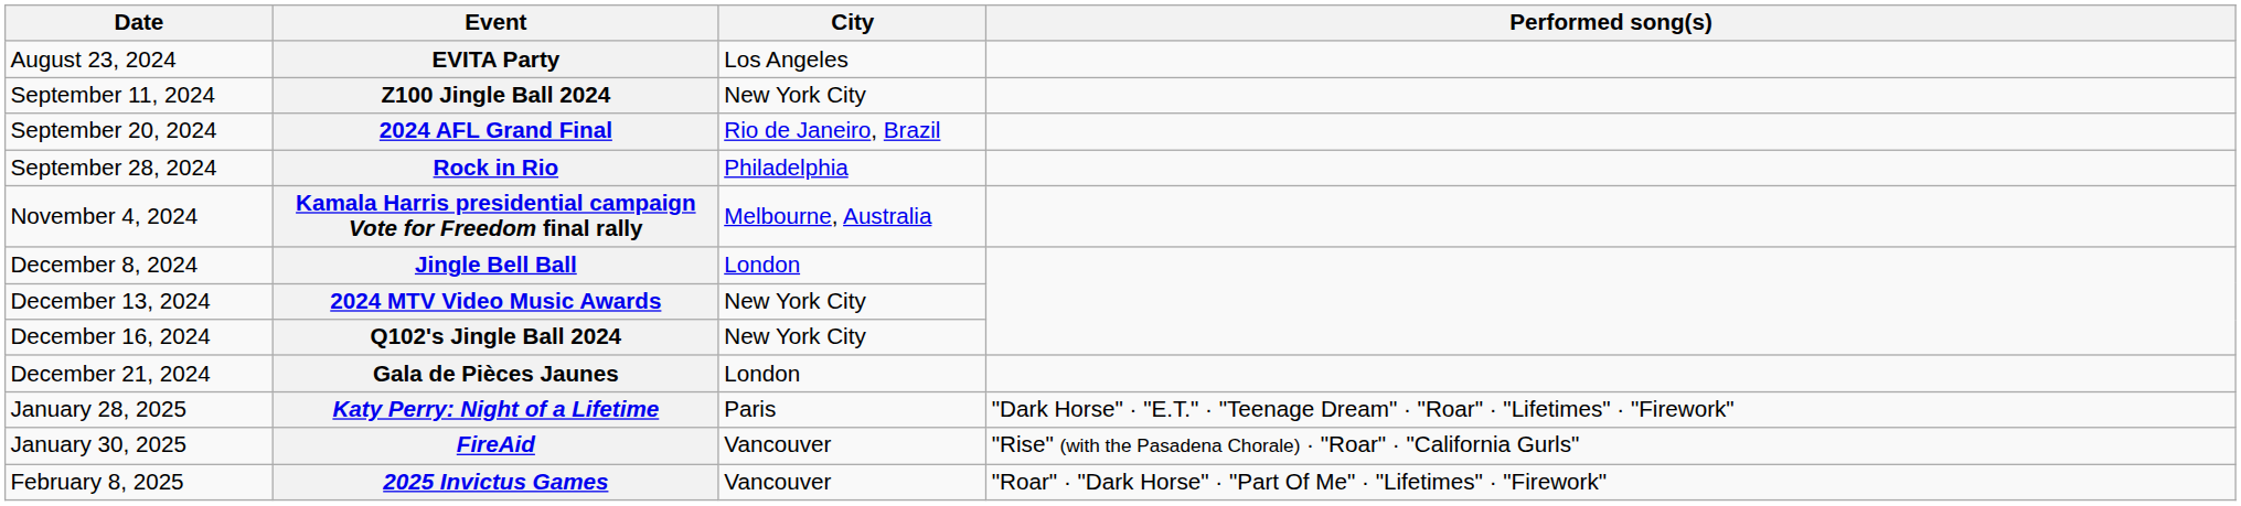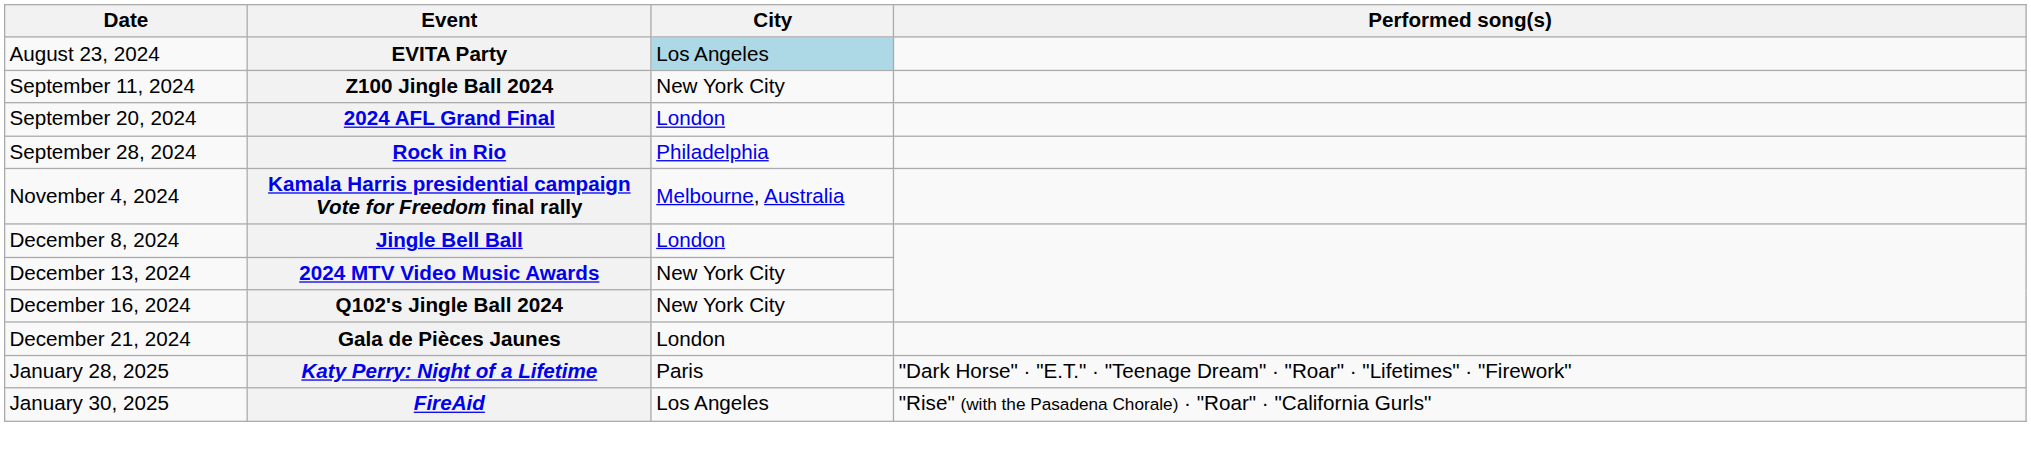 <table class="wikitable sortable plainrowheaders">
 <tr>
 <th style="width:12%;">Date</th>
 <th style="width:20%;">Event</th>
 <th style="width:12%;">City</th>
 <th>Performed song(s)</th>
 </tr>
 <tr>
 <td>August 23, 2024</td>
 <th scope="row">EVITA Party</th>
-<td>Los Angeles</td>
+<td style="background: lightblue;">Los Angeles</td>
 <td></td>
 </tr>
 <tr>
 <td>September 11, 2024</td>
 <th scope="row">Z100 Jingle Ball 2024</th>
 <td>New York City</td>
 <td></td>
 </tr>
 <tr>
 <td>September 20, 2024</td>
 <th scope="row"><a href='#'>2024 AFL Grand Final</a></th>
-<td><a href='#'>Rio de Janeiro</a>, <a href='#'>Brazil</a></td>
+<td><a href='#'>London</a></td>
 <td></td>
 </tr>
 <tr>
 <td>September 28, 2024</td>
 <th scope="row"><a href='#'>Rock in Rio</a></th>
 <td><a href='#'>Philadelphia</a></td>
 <td></td>
 </tr>
 <tr>
 <td>November 4, 2024</td>
 <th scope="row"><a href='#'>Kamala Harris presidential campaign</a> <em>Vote for Freedom</em> final rally</th>
 <td><a href='#'>Melbourne</a>, <a href='#'>Australia</a></td>
 <td></td>
 </tr>
 <tr>
 <td>December 8, 2024</td>
 <th scope="row"><a href='#'>Jingle Bell Ball</a></th>
 <td><a href='#'>London</a></td>
 <td rowspan="3"></td>
 </tr>
 <tr>
 <td>December 13, 2024</td>
 <th scope="row"><a href='#'>2024 MTV Video Music Awards</a></th>
 <td>New York City</td>
 </tr>
 <tr>
 <td>December 16, 2024</td>
 <th scope="row">Q102's Jingle Ball 2024</th>
 <td>New York City</td>
 </tr>
 <tr>
 <td>December 21, 2024</td>
 <th scope="row">Gala de Pièces Jaunes</th>
 <td>London</td>
 <td></td>
 </tr>
 <tr>
 <td>January 28, 2025</td>
 <th scope="row"><em><a href='#'>Katy Perry: Night of a Lifetime</a></em></th>
 <td>Paris</td>
 <td>"Dark Horse" · "E.T." · "Teenage Dream" · "Roar" · "Lifetimes" · "Firework"</td>
 </tr>
 <tr>
 <td>January 30, 2025</td>
 <th scope="row"><em><a href='#'>FireAid</a></em></th>
-<td>Vancouver</td>
+<td>Los Angeles</td>
 <td>"Rise" <small>(with the Pasadena Chorale)</small> · "Roar" · "California Gurls"</td>
 </tr>
-<tr>
-<td>February 8, 2025</td>
-<th scope="row"><a href='#'><em>2025 Invictus Games</em></a></th>
-<td>Vancouver</td>
-<td>"Roar" · "Dark Horse" · "Part Of Me" · "Lifetimes" · "Firework"</td>
-</tr>
 </table>
